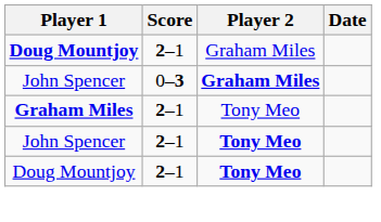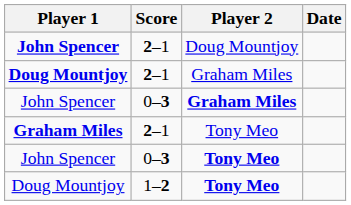 <table class="wikitable" style="text-align: center">
 <tr>
 <th>Player 1</th>
 <th>Score</th>
 <th>Player 2</th>
 <th>Date</th>
+</tr>
+<tr>
+<td> <strong><a href='#'>John Spencer</a></strong></td>
+<td><strong>2</strong>–1</td>
+<td> <a href='#'>Doug Mountjoy</a></td>
+<td></td>
 </tr>
 <tr>
 <td> <strong><a href='#'>Doug Mountjoy</a></strong></td>
 <td><strong>2</strong>–1</td>
 <td> <a href='#'>Graham Miles</a></td>
 <td></td>
 </tr>
 <tr>
 <td> <a href='#'>John Spencer</a></td>
 <td>0–<strong>3</strong></td>
 <td> <strong><a href='#'>Graham Miles</a></strong></td>
 <td></td>
 </tr>
 <tr>
 <td> <strong><a href='#'>Graham Miles</a></strong></td>
 <td><strong>2</strong>–1</td>
 <td> <a href='#'>Tony Meo</a></td>
 <td></td>
 </tr>
 <tr>
 <td> <a href='#'>John Spencer</a></td>
-<td><strong>2</strong>–1</td>
+<td>0–<strong>3</strong></td>
 <td> <strong><a href='#'>Tony Meo</a></strong></td>
 <td></td>
 </tr>
 <tr>
 <td> <a href='#'>Doug Mountjoy</a></td>
-<td><strong>2</strong>–1</td>
+<td>1–<strong>2</strong></td>
 <td> <strong><a href='#'>Tony Meo</a></strong></td>
 <td></td>
 </tr>
 </table>
